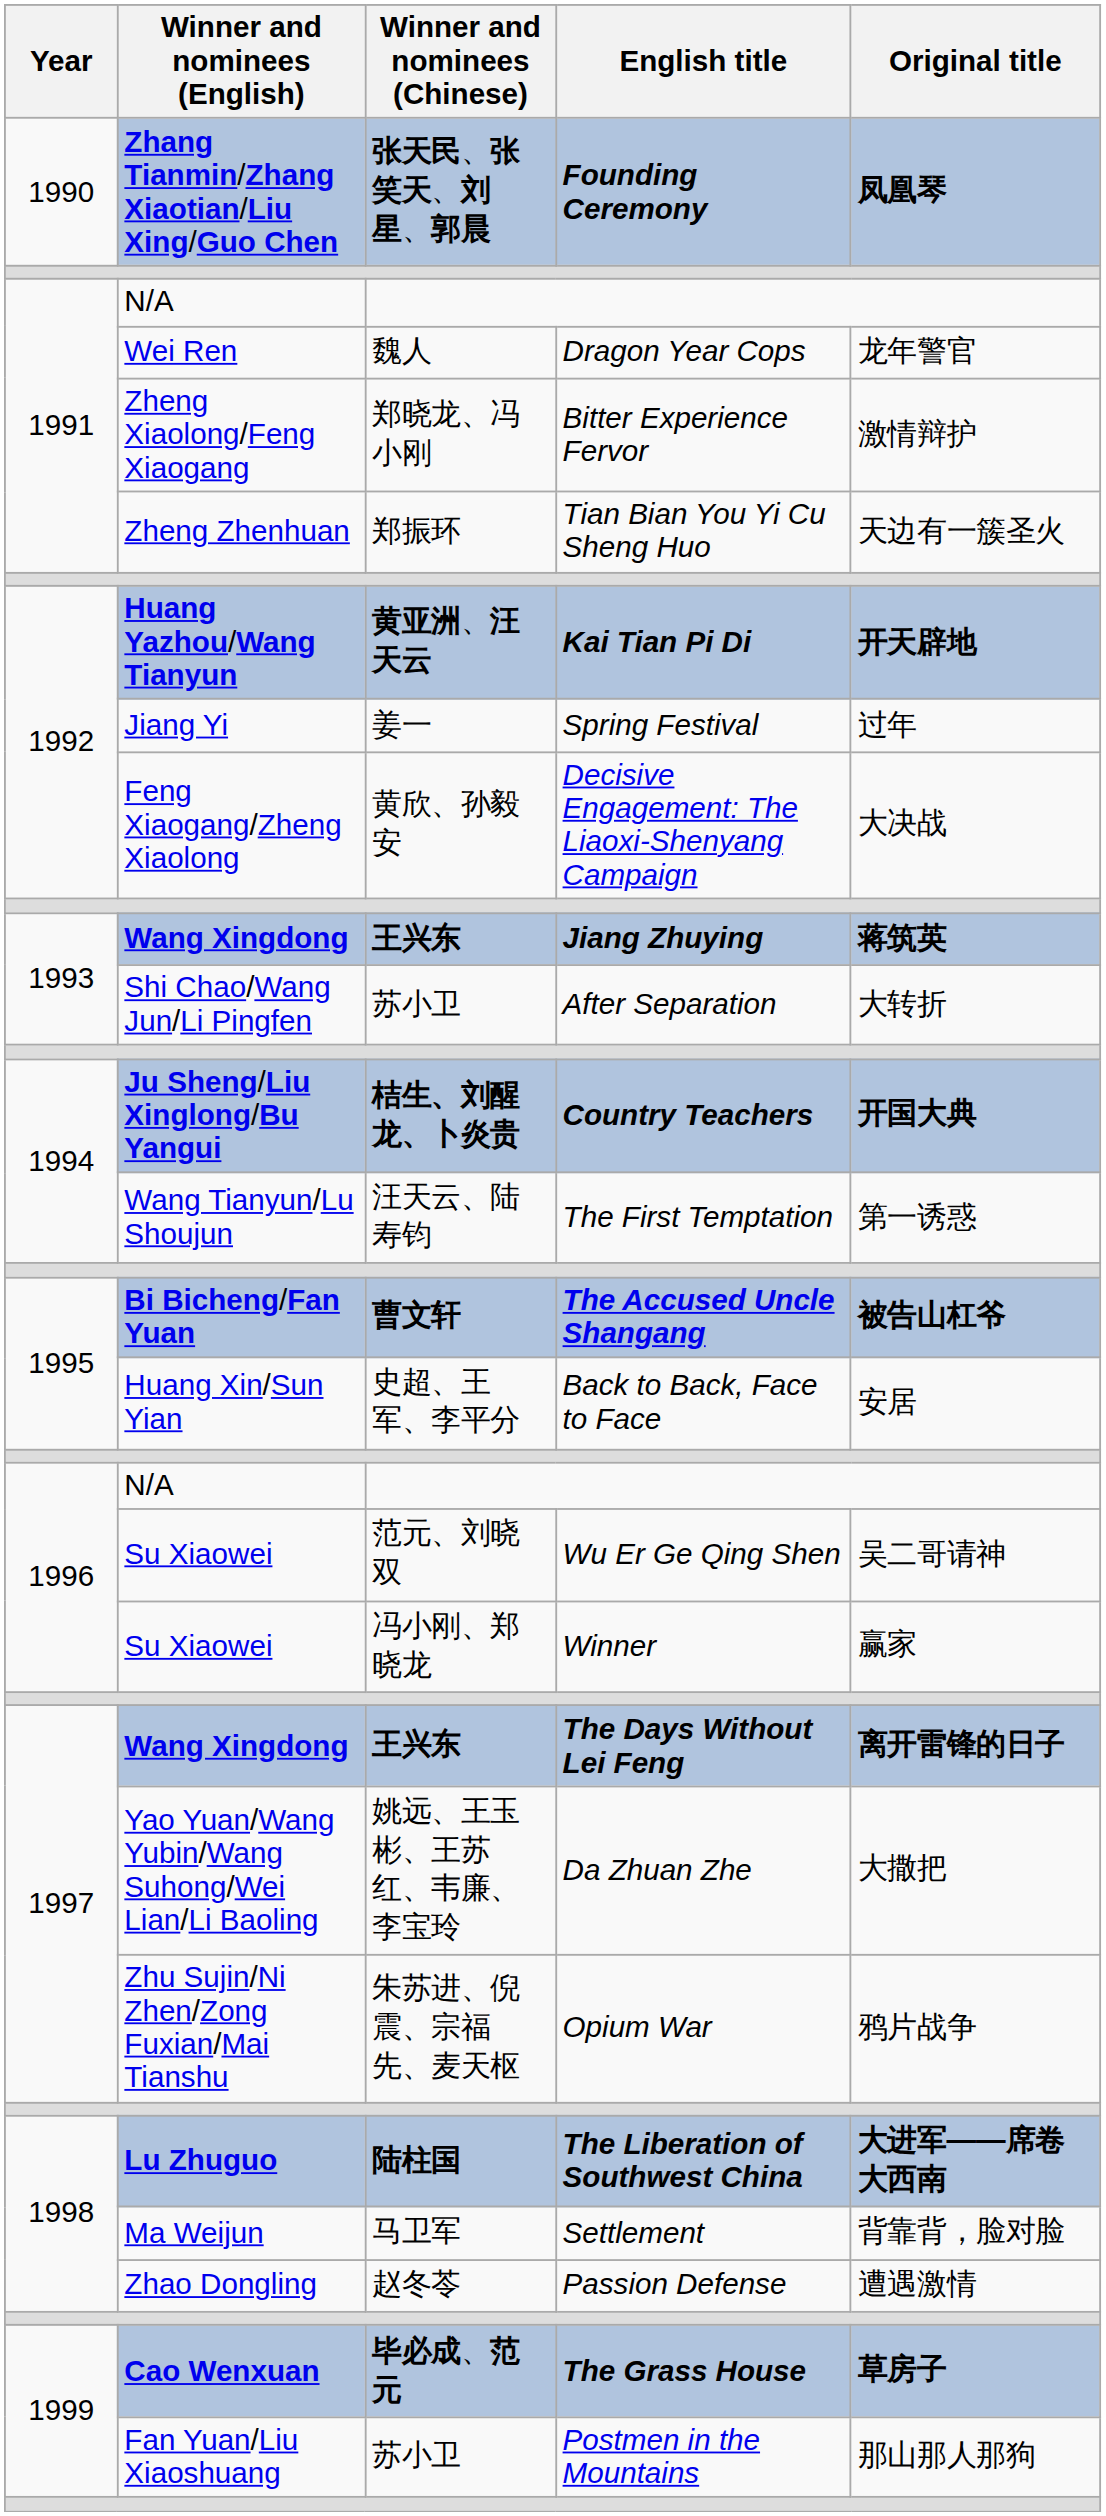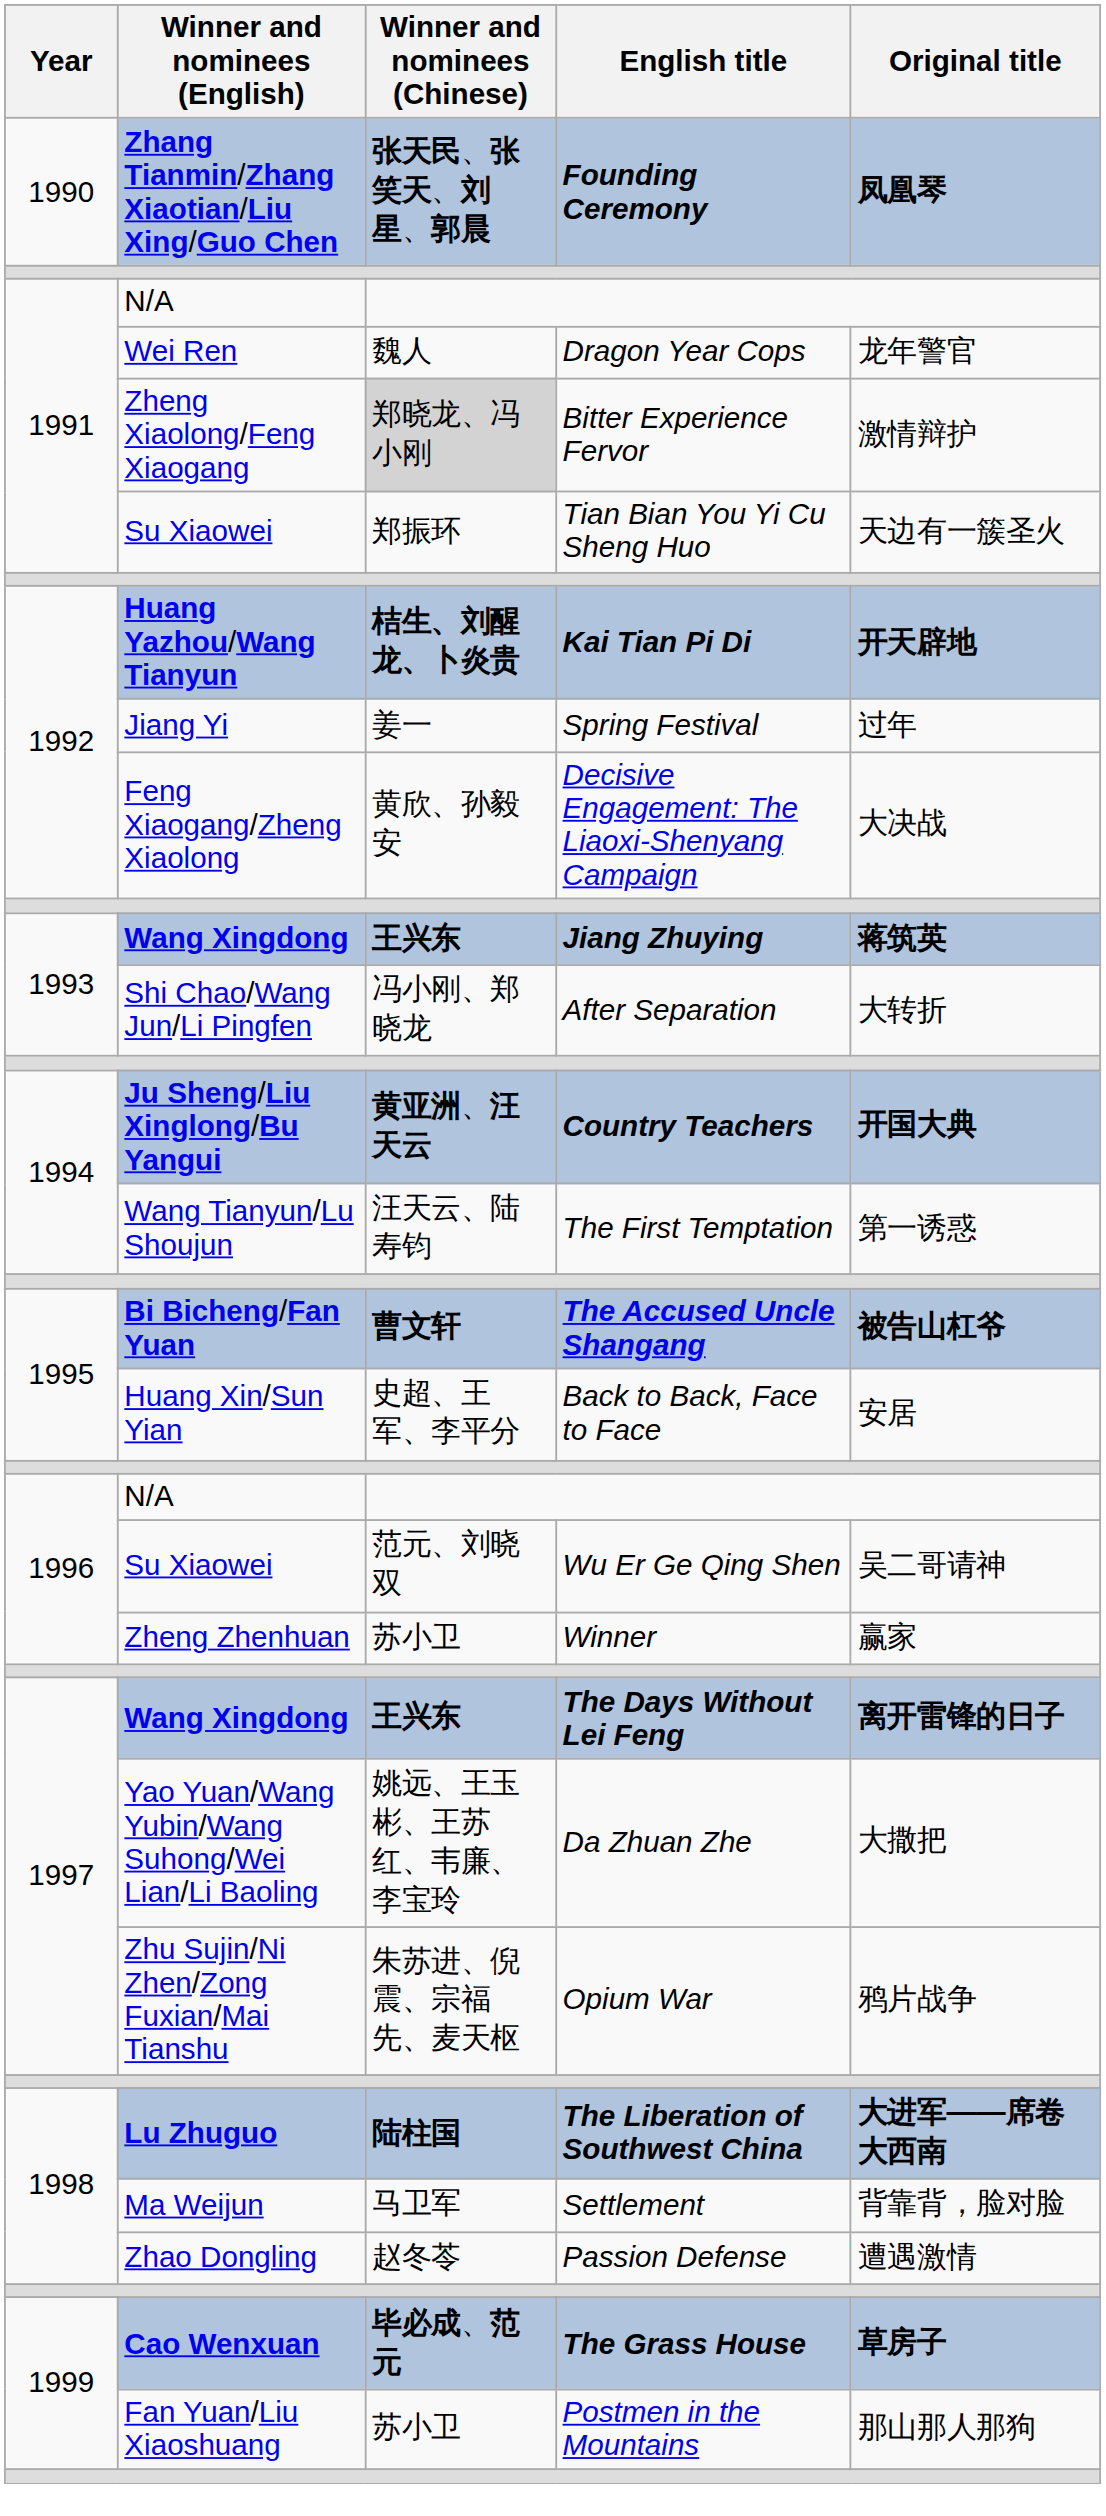 <table class="wikitable" width="95%" cellpadding="5">
 <tr>
 <th width="100"><strong>Year</strong></th>
 <th width="150"><strong>Winner and nominees<br>(English)</strong></th>
 <th width="150"><strong>Winner and nominees<br>(Chinese)</strong></th>
 <th width="300"><strong>English title</strong></th>
 <th width="300"><strong>Original title</strong></th>
 </tr>
 <tr>
 <td rowspan="1" style="text-align:center;">1990</td>
 <td style="background:#B0C4DE;"><strong><a href='#'>Zhang Tianmin</a></strong>/<strong><a href='#'>Zhang Xiaotian</a></strong>/<strong><a href='#'>Liu Xing</a></strong>/<strong><a href='#'>Guo Chen</a></strong></td>
 <td style="background:#B0C4DE;"><strong>张天民</strong>、<strong>张笑天</strong>、<strong>刘星</strong>、<strong>郭晨</strong></td>
 <td style="background:#B0C4DE;"><strong><em>Founding Ceremony</em></strong></td>
 <td style="background:#B0C4DE;"><strong>凤凰琴</strong></td>
 </tr>
 <tr bgcolor=#DDDDDD>
 <td colspan=5></td>
 </tr>
 <tr>
 <td rowspan="4" style="text-align:center;">1991</td>
 <td>N/A</td>
 </tr>
 <tr>
 <td><a href='#'>Wei Ren</a></td>
 <td>魏人</td>
 <td><em>Dragon Year Cops</em></td>
 <td>龙年警官</td>
 </tr>
 <tr>
 <td><a href='#'>Zheng Xiaolong</a>/<a href='#'>Feng Xiaogang</a></td>
-<td>郑晓龙、冯小刚</td>
+<td style="background: lightgrey;">郑晓龙、冯小刚</td>
 <td><em>Bitter Experience Fervor</em></td>
 <td>激情辩护</td>
 </tr>
 <tr>
-<td><a href='#'>Zheng Zhenhuan</a></td>
+<td><a href='#'>Su Xiaowei</a></td>
 <td>郑振环</td>
 <td><em>Tian Bian You Yi Cu Sheng Huo</em></td>
 <td>天边有一簇圣火</td>
 </tr>
 <tr bgcolor=#DDDDDD>
 <td colspan=5></td>
 </tr>
 <tr>
 <td rowspan="3" style="text-align:center;">1992</td>
 <td style="background:#B0C4DE;"><strong><a href='#'>Huang Yazhou</a></strong>/<strong><a href='#'>Wang Tianyun</a></strong></td>
-<td style="background:#B0C4DE;"><strong>黄亚洲</strong>、<strong>汪天云</strong></td>
+<td style="background:#B0C4DE;"><strong>桔生、刘醒龙、卜炎贵</strong></td>
 <td style="background:#B0C4DE;"><strong><em>Kai Tian Pi Di</em></strong></td>
 <td style="background:#B0C4DE;"><strong>开天辟地</strong></td>
 </tr>
 <tr>
 <td><a href='#'>Jiang Yi</a></td>
 <td>姜一</td>
 <td><em>Spring Festival</em></td>
 <td>过年</td>
 </tr>
 <tr>
 <td><a href='#'>Feng Xiaogang</a>/<a href='#'>Zheng Xiaolong</a></td>
 <td>黄欣、孙毅安</td>
 <td><em><a href='#'>Decisive Engagement: The Liaoxi-Shenyang Campaign</a></em></td>
 <td>大决战</td>
 </tr>
 <tr bgcolor=#DDDDDD>
 <td colspan=5></td>
 </tr>
 <tr>
 <td rowspan="2" style="text-align:center;">1993</td>
 <td style="background:#B0C4DE;"><strong><a href='#'>Wang Xingdong</a></strong></td>
 <td style="background:#B0C4DE;"><strong>王兴东</strong></td>
 <td style="background:#B0C4DE;"><strong><em>Jiang Zhuying</em></strong></td>
 <td style="background:#B0C4DE;"><strong>蒋筑英</strong></td>
 </tr>
 <tr>
 <td><a href='#'>Shi Chao</a>/<a href='#'>Wang Jun</a>/<a href='#'>Li Pingfen</a></td>
-<td>苏小卫</td>
+<td>冯小刚、郑晓龙</td>
 <td><em>After Separation</em></td>
 <td>大转折</td>
 </tr>
 <tr bgcolor=#DDDDDD>
 <td colspan=5></td>
 </tr>
 <tr>
 <td rowspan="2" style="text-align:center;">1994</td>
 <td style="background:#B0C4DE;"><strong><a href='#'>Ju Sheng</a></strong>/<strong><a href='#'>Liu Xinglong</a></strong>/<strong><a href='#'>Bu Yangui</a></strong></td>
-<td style="background:#B0C4DE;"><strong>桔生、刘醒龙、卜炎贵</strong></td>
+<td style="background:#B0C4DE;"><strong>黄亚洲</strong>、<strong>汪天云</strong></td>
 <td style="background:#B0C4DE;"><strong><em>Country Teachers</em></strong></td>
 <td style="background:#B0C4DE;"><strong>开国大典</strong></td>
 </tr>
 <tr>
 <td><a href='#'>Wang Tianyun</a>/<a href='#'>Lu Shoujun</a></td>
 <td>汪天云、陆寿钧</td>
 <td><em>The First Temptation</em></td>
 <td>第一诱惑</td>
 </tr>
 <tr bgcolor=#DDDDDD>
 <td colspan=5></td>
 </tr>
 <tr>
 <td rowspan="2" style="text-align:center;">1995</td>
 <td style="background:#B0C4DE;"><strong><a href='#'>Bi Bicheng</a></strong>/<strong><a href='#'>Fan Yuan</a></strong></td>
 <td style="background:#B0C4DE;"><strong>曹文轩</strong></td>
 <td style="background:#B0C4DE;"><strong><em><a href='#'>The Accused Uncle Shangang</a></em></strong></td>
 <td style="background:#B0C4DE;"><strong>被告山杠爷</strong></td>
 </tr>
 <tr>
 <td><a href='#'>Huang Xin</a>/<a href='#'>Sun Yian</a></td>
 <td>史超、王军、李平分</td>
 <td><em>Back to Back, Face to Face</em></td>
 <td>安居</td>
 </tr>
 <tr bgcolor=#DDDDDD>
 <td colspan=5></td>
 </tr>
 <tr>
 <td rowspan="3" style="text-align:center;">1996</td>
 <td>N/A</td>
 </tr>
 <tr>
 <td><a href='#'>Su Xiaowei</a></td>
 <td>范元、刘晓双</td>
 <td><em>Wu Er Ge Qing Shen</em></td>
 <td>吴二哥请神</td>
 </tr>
 <tr>
-<td><a href='#'>Su Xiaowei</a></td>
-<td>冯小刚、郑晓龙</td>
+<td><a href='#'>Zheng Zhenhuan</a></td>
+<td>苏小卫</td>
 <td><em>Winner</em></td>
 <td>赢家</td>
 </tr>
 <tr bgcolor=#DDDDDD>
 <td colspan=5></td>
 </tr>
 <tr>
 <td rowspan="3" style="text-align:center;">1997</td>
 <td style="background:#B0C4DE;"><strong><a href='#'>Wang Xingdong</a></strong></td>
 <td style="background:#B0C4DE;"><strong>王兴东</strong></td>
 <td style="background:#B0C4DE;"><strong><em>The Days Without Lei Feng</em></strong></td>
 <td style="background:#B0C4DE;"><strong>离开雷锋的日子</strong></td>
 </tr>
 <tr>
 <td><a href='#'>Yao Yuan</a>/<a href='#'>Wang Yubin</a>/<a href='#'>Wang Suhong</a>/<a href='#'>Wei Lian</a>/<a href='#'>Li Baoling</a></td>
 <td>姚远、王玉彬、王苏红、韦廉、李宝玲</td>
 <td><em>Da Zhuan Zhe</em></td>
 <td>大撒把</td>
 </tr>
 <tr>
 <td><a href='#'>Zhu Sujin</a>/<a href='#'>Ni Zhen</a>/<a href='#'>Zong Fuxian</a>/<a href='#'>Mai Tianshu</a></td>
 <td>朱苏进、倪震、宗福先、麦天枢</td>
 <td><em>Opium War</em></td>
 <td>鸦片战争</td>
 </tr>
 <tr bgcolor=#DDDDDD>
 <td colspan=5></td>
 </tr>
 <tr>
 <td rowspan="3" style="text-align:center;">1998</td>
 <td style="background:#B0C4DE;"><strong><a href='#'>Lu Zhuguo</a></strong></td>
 <td style="background:#B0C4DE;"><strong>陆柱国</strong></td>
 <td style="background:#B0C4DE;"><strong><em>The Liberation of Southwest China</em></strong></td>
 <td style="background:#B0C4DE;"><strong>大进军——席卷大西南</strong></td>
 </tr>
 <tr>
 <td><a href='#'>Ma Weijun</a></td>
 <td>马卫军</td>
 <td><em>Settlement</em></td>
 <td>背靠背，脸对脸</td>
 </tr>
 <tr>
 <td><a href='#'>Zhao Dongling</a></td>
 <td>赵冬苓</td>
 <td><em>Passion Defense</em></td>
 <td>遭遇激情</td>
 </tr>
 <tr bgcolor=#DDDDDD>
 <td colspan=5></td>
 </tr>
 <tr>
 <td rowspan="2" style="text-align:center;">1999</td>
 <td style="background:#B0C4DE;"><strong><a href='#'>Cao Wenxuan</a></strong></td>
 <td style="background:#B0C4DE;"><strong>毕必成</strong>、<strong>范元</strong></td>
 <td style="background:#B0C4DE;"><strong><em>The Grass House</em></strong></td>
 <td style="background:#B0C4DE;"><strong>草房子</strong></td>
 </tr>
 <tr>
 <td><a href='#'>Fan Yuan</a>/<a href='#'>Liu Xiaoshuang</a></td>
 <td>苏小卫</td>
 <td><em><a href='#'>Postmen in the Mountains</a></em></td>
 <td>那山那人那狗</td>
 </tr>
 <tr bgcolor=#DDDDDD>
 <td colspan=5></td>
 </tr>
 </table>
